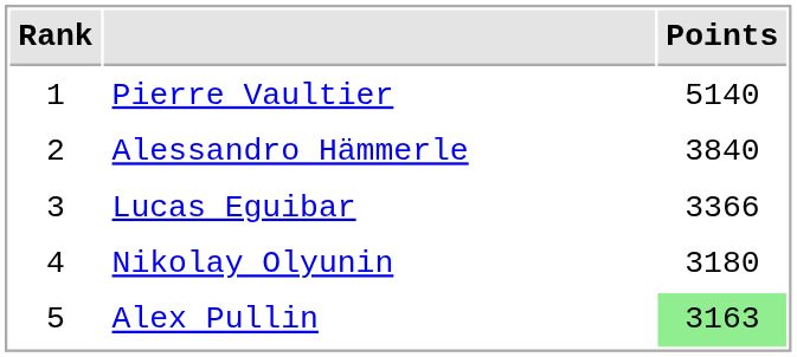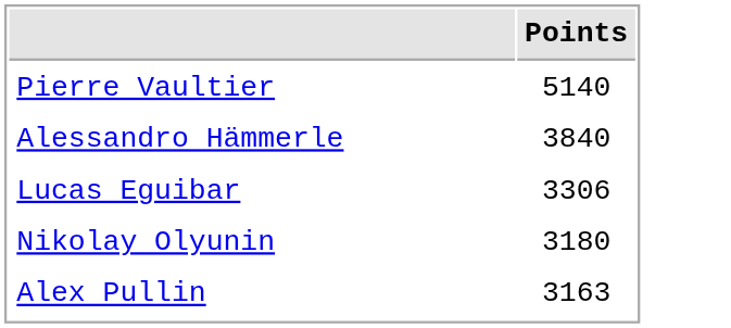 <table cellspacing="1" cellpadding="3" style="border:1px solid #aaa; font-size:90%;">
 <tr style="background:#e4e4e4;">
-<th style="border-bottom:1px solid #aaa; width:10px;">Rank</th>
 <th style="border-bottom:1px solid #aaa; width:200px;"></th>
 <th style="border-bottom:1px solid #aaa; width:20px;">Points</th>
 </tr>
 <tr>
-<td align=center>1</td>
 <td> <a href='#'>Pierre Vaultier</a></td>
 <td align=center>5140</td>
 </tr>
 <tr>
-<td align=center>2</td>
 <td> <a href='#'>Alessandro Hämmerle</a></td>
 <td align=center>3840</td>
 </tr>
 <tr>
-<td align=center>3</td>
 <td> <a href='#'>Lucas Eguibar</a></td>
-<td align=center>3366</td>
+<td align=center>3306</td>
 </tr>
 <tr>
-<td align=center>4</td>
 <td> <a href='#'>Nikolay Olyunin</a></td>
 <td align=center>3180</td>
 </tr>
 <tr>
-<td align=center>5</td>
 <td> <a href='#'>Alex Pullin</a></td>
-<td align=center style="background: lightgreen;">3163</td>
+<td align=center>3163</td>
 </tr>
 </table>
